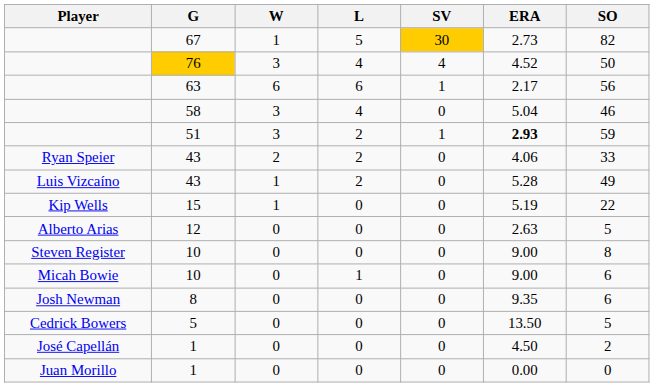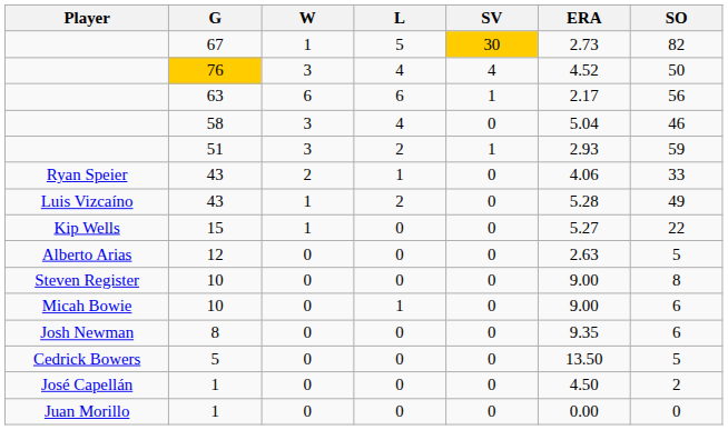 <table class="wikitable sortable">
 <tr>
 <th bgcolor="#DDDDFF" width="16%">Player</th>
 <th bgcolor="#DDDDFF" width="9%">G</th>
 <th bgcolor="#DDDDFF" width="9%">W</th>
 <th bgcolor="#DDDDFF" width="9%">L</th>
 <th bgcolor="#DDDDFF" width="9%">SV</th>
 <th bgcolor="#DDDDFF" width="9%">ERA</th>
 <th bgcolor="#DDDDFF" width="9%">SO</th>
 </tr>
 <tr align="center">
 <td></td>
 <td>67</td>
 <td>1</td>
 <td>5</td>
 <td bgcolor="#FFCC00">30</td>
 <td>2.73</td>
 <td>82</td>
 </tr>
 <tr align=center>
 <td></td>
 <td bgcolor="#FFCC00">76</td>
 <td>3</td>
 <td>4</td>
 <td>4</td>
 <td>4.52</td>
 <td>50</td>
 </tr>
 <tr align="center">
 <td></td>
 <td>63</td>
 <td>6</td>
 <td>6</td>
 <td>1</td>
 <td>2.17</td>
 <td>56</td>
 </tr>
 <tr align="center">
 <td></td>
 <td>58</td>
 <td>3</td>
 <td>4</td>
 <td>0</td>
 <td>5.04</td>
 <td>46</td>
 </tr>
 <tr align="center">
 <td></td>
 <td>51</td>
 <td>3</td>
 <td>2</td>
 <td>1</td>
-<td><strong>2.93</strong></td>
+<td>2.93</td>
 <td>59</td>
 </tr>
 <tr align="center">
 <td><a href='#'>Ryan Speier</a></td>
 <td>43</td>
 <td>2</td>
-<td>2</td>
+<td>1</td>
 <td>0</td>
 <td>4.06</td>
 <td>33</td>
 </tr>
 <tr align=center>
 <td><a href='#'>Luis Vizcaíno</a></td>
 <td>43</td>
 <td>1</td>
 <td>2</td>
 <td>0</td>
 <td>5.28</td>
 <td>49</td>
 </tr>
 <tr align=center>
 <td><a href='#'>Kip Wells</a></td>
 <td>15</td>
 <td>1</td>
 <td>0</td>
 <td>0</td>
-<td>5.19</td>
+<td>5.27</td>
 <td>22</td>
 </tr>
 <tr align=center>
 <td><a href='#'>Alberto Arias</a></td>
 <td>12</td>
 <td>0</td>
 <td>0</td>
 <td>0</td>
 <td>2.63</td>
 <td>5</td>
 </tr>
 <tr align=center>
 <td><a href='#'>Steven Register</a></td>
 <td>10</td>
 <td>0</td>
 <td>0</td>
 <td>0</td>
 <td>9.00</td>
 <td>8</td>
 </tr>
 <tr align=center>
 <td><a href='#'>Micah Bowie</a></td>
 <td>10</td>
 <td>0</td>
 <td>1</td>
 <td>0</td>
 <td>9.00</td>
 <td>6</td>
 </tr>
 <tr align=center>
 <td><a href='#'>Josh Newman</a></td>
 <td>8</td>
 <td>0</td>
 <td>0</td>
 <td>0</td>
 <td>9.35</td>
 <td>6</td>
 </tr>
 <tr align=center>
 <td><a href='#'>Cedrick Bowers</a></td>
 <td>5</td>
 <td>0</td>
 <td>0</td>
 <td>0</td>
 <td>13.50</td>
 <td>5</td>
 </tr>
 <tr align=center>
 <td><a href='#'>José Capellán</a></td>
 <td>1</td>
 <td>0</td>
 <td>0</td>
 <td>0</td>
 <td>4.50</td>
 <td>2</td>
 </tr>
 <tr align=center>
 <td><a href='#'>Juan Morillo</a></td>
 <td>1</td>
 <td>0</td>
 <td>0</td>
 <td>0</td>
 <td>0.00</td>
 <td>0</td>
 </tr>
 </table>
